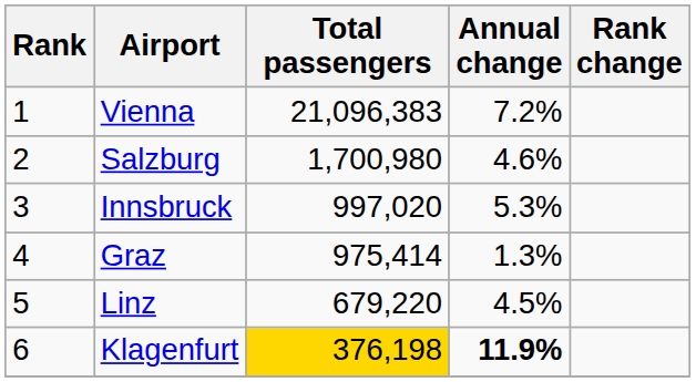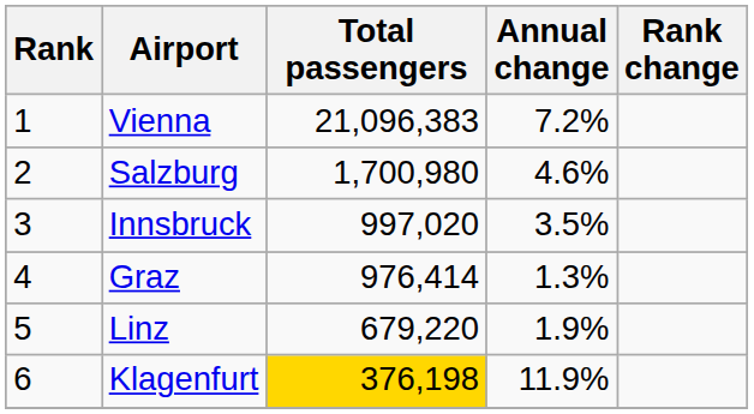 <table class="wikitable">
 <tr>
 <th>Rank</th>
 <th>Airport</th>
 <th style="width:100px">Total<br>passengers</th>
 <th>Annual<br>change</th>
 <th>Rank<br>change</th>
 </tr>
 <tr>
 <td>1</td>
 <td><a href='#'>Vienna</a></td>
 <td align="right">21,096,383</td>
 <td align="right">7.2%</td>
 <td align="center"></td>
 </tr>
 <tr>
 <td>2</td>
 <td><a href='#'>Salzburg</a></td>
 <td align="right">1,700,980</td>
 <td align="right">4.6%</td>
 <td align="center"></td>
 </tr>
 <tr>
 <td>3</td>
 <td><a href='#'>Innsbruck</a></td>
 <td align="right">997,020</td>
-<td align="right">5.3%</td>
+<td align="right">3.5%</td>
 <td align="center"></td>
 </tr>
 <tr>
 <td>4</td>
 <td><a href='#'>Graz</a></td>
-<td align="right">975,414</td>
+<td align="right">976,414</td>
 <td align="right">1.3%</td>
 <td align="center"></td>
 </tr>
 <tr>
 <td>5</td>
 <td><a href='#'>Linz</a></td>
 <td align="right">679,220</td>
-<td align="right">4.5%</td>
+<td align="right">1.9%</td>
 <td align="center"></td>
 </tr>
 <tr>
 <td>6</td>
 <td><a href='#'>Klagenfurt</a></td>
 <td align="right" style="background: gold;">376,198</td>
-<td align="right"><strong>11.9%</strong></td>
+<td align="right">11.9%</td>
 <td align="center"></td>
 </tr>
 <tr>
 </tr>
 </table>
